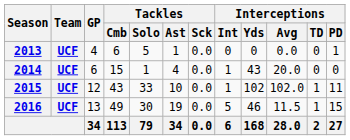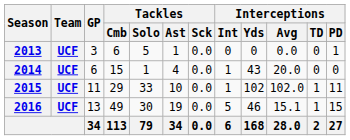 <table class="wikitable" style="text-align:center;">
 <tr>
 <th rowspan="2">Season</th>
 <th rowspan="2">Team</th>
 <th rowspan="2">GP</th>
 <th colspan="4">Tackles</th>
 <th colspan="5">Interceptions</th>
 </tr>
 <tr>
 <th>Cmb</th>
 <th>Solo</th>
 <th>Ast</th>
 <th>Sck</th>
 <th>Int</th>
 <th>Yds</th>
 <th>Avg</th>
 <th>TD</th>
 <th>PD</th>
 </tr>
 <tr>
 <th><a href='#'>2013</a></th>
 <th><a href='#'>UCF</a></th>
-<td>4</td>
+<td>3</td>
 <td>6</td>
 <td>5</td>
 <td>1</td>
 <td>0.0</td>
 <td>0</td>
 <td>0</td>
 <td>0.0</td>
 <td>0</td>
 <td>1</td>
 </tr>
 <tr>
 <th><a href='#'>2014</a></th>
 <th><a href='#'>UCF</a></th>
 <td>6</td>
 <td>15</td>
 <td>1</td>
 <td>4</td>
 <td>0.0</td>
 <td>1</td>
 <td>43</td>
 <td>20.0</td>
 <td>0</td>
 <td>0</td>
 </tr>
 <tr>
 <th><a href='#'>2015</a></th>
 <th><a href='#'>UCF</a></th>
-<td>12</td>
-<td>43</td>
+<td>11</td>
+<td>29</td>
 <td>33</td>
 <td>10</td>
 <td>0.0</td>
 <td>1</td>
 <td>102</td>
 <td>102.0</td>
 <td>1</td>
 <td>11</td>
 </tr>
 <tr>
 <th><a href='#'>2016</a></th>
 <th><a href='#'>UCF</a></th>
 <td>13</td>
 <td>49</td>
 <td>30</td>
 <td>19</td>
 <td>0.0</td>
 <td>5</td>
 <td>46</td>
-<td>11.5</td>
+<td>15.1</td>
 <td>1</td>
 <td>15</td>
 </tr>
 <tr>
 <th colspan="2"></th>
 <th>34</th>
 <th>113</th>
 <th>79</th>
 <th>34</th>
 <th>0.0</th>
 <th>6</th>
 <th>168</th>
 <th>28.0</th>
 <th>2</th>
 <th>27</th>
 </tr>
 </table>
